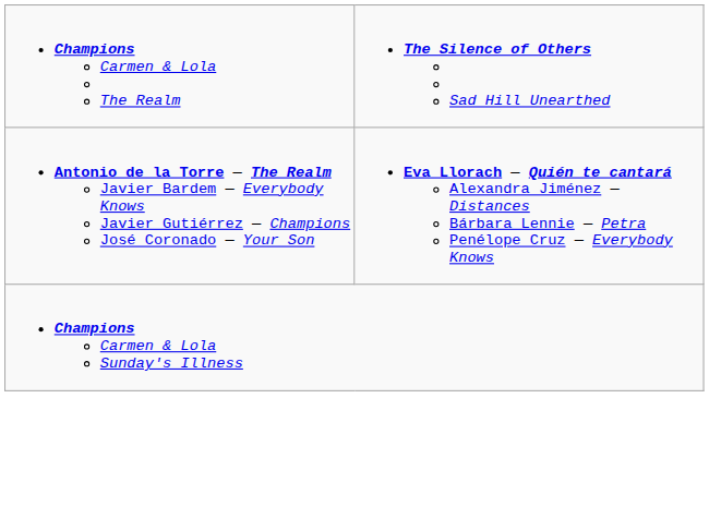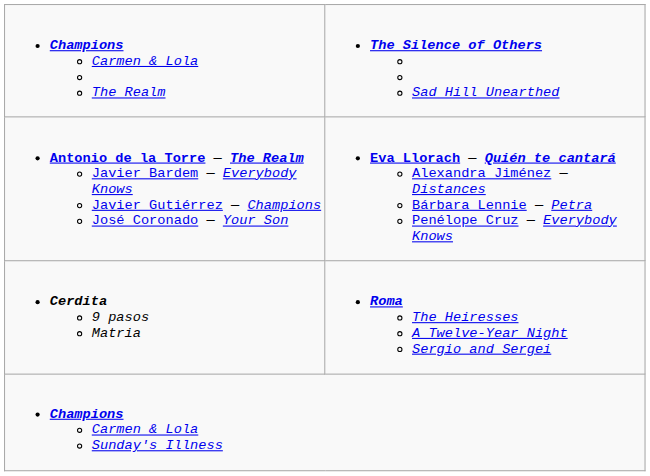 <table class=wikitable style="width="100%">
 <tr>
 <td style="vertical-align:top;" width="50%"><br><ul><li><strong><em><a href='#'>Champions</a></em></strong><ul><li><em><a href='#'>Carmen & Lola</a></em></li><li><em></em></li><li><em><a href='#'>The Realm</a></em></li></ul></li></ul></td>
 <td style="vertical-align:top;" width="50%"><br><ul><li><strong><em><a href='#'>The Silence of Others</a></em></strong><ul><li><em></em></li><li><em></em></li><li><em><a href='#'>Sad Hill Unearthed</a></em></li></ul></li></ul></td>
 </tr>
 <tr>
 <td style="vertical-align:top;" width="50%"><br><ul><li><strong><a href='#'>Antonio de la Torre</a></strong> — <strong><em><a href='#'>The Realm</a></em></strong><ul><li><a href='#'>Javier Bardem</a> — <em><a href='#'>Everybody Knows</a></em></li><li><a href='#'>Javier Gutiérrez</a> — <em><a href='#'>Champions</a></em></li><li><a href='#'>José Coronado</a> — <em><a href='#'>Your Son</a></em></li></ul></li></ul></td>
 <td style="vertical-align:top;" width="50%"><br><ul><li><strong><a href='#'>Eva Llorach</a></strong> — <strong><em><a href='#'>Quién te cantará</a></em></strong><ul><li><a href='#'>Alexandra Jiménez</a> — <em><a href='#'>Distances</a></em></li><li><a href='#'>Bárbara Lennie</a> — <em><a href='#'>Petra</a></em></li><li><a href='#'>Penélope Cruz</a> — <em><a href='#'>Everybody Knows</a></em></li></ul></li></ul></td>
 </tr>
 <tr>
+<td style="vertical-align:top;" width="50%"><br><ul><li><strong><em>Cerdita</em></strong><ul><li><em>9 pasos</em></li><li><em>Matria</em></li></ul></li></ul></td>
+<td style="vertical-align:top;" width="50%"><br><ul><li><strong><em><a href='#'>Roma</a></em></strong><ul><li><em><a href='#'>The Heiresses</a></em></li><li><em><a href='#'>A Twelve-Year Night</a></em></li><li><em><a href='#'>Sergio and Sergei</a></em></li></ul></li></ul></td>
+</tr>
+<tr>
 <td colspan = "2" style="vertical-align:top;" width="50%"><br><ul><li><strong><em><a href='#'>Champions</a></em></strong><ul><li><em><a href='#'>Carmen & Lola</a></em></li><li><em><a href='#'>Sunday's Illness</a></em></li></ul></li></ul></td>
 </tr>
 </table>
